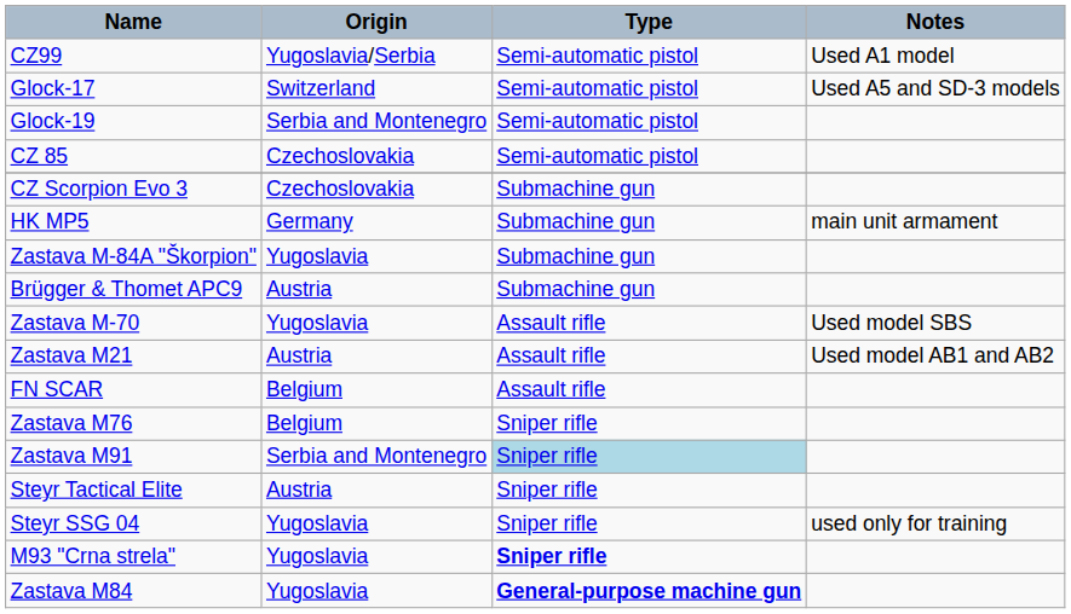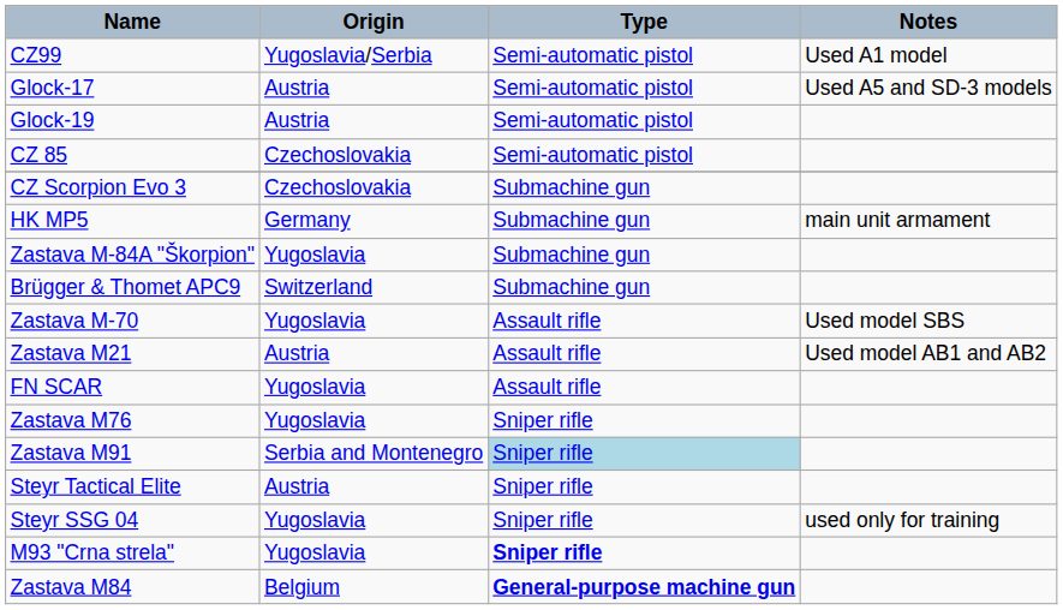 <table class="wikitable">
 <tr>
 <th style="text-align:center; background:#aabccc;">Name</th>
 <th style="text-align: center; background:#aabccc;">Origin</th>
 <th style="text-align:l center; background:#aabccc;">Type</th>
 <th style="text-align:l center; background:#aabccc;">Notes</th>
 </tr>
 <tr>
 <td><a href='#'>CZ99</a></td>
 <td><a href='#'>Yugoslavia</a>/<a href='#'>Serbia</a></td>
 <td><a href='#'>Semi-automatic pistol</a></td>
 <td>Used A1 model</td>
 </tr>
 <tr>
 <td><a href='#'>Glock-17</a></td>
-<td><a href='#'>Switzerland</a></td>
+<td><a href='#'>Austria</a></td>
 <td><a href='#'>Semi-automatic pistol</a></td>
 <td>Used A5 and SD-3 models </td>
 </tr>
 <tr>
 <td><a href='#'>Glock-19</a></td>
-<td><a href='#'>Serbia and Montenegro</a></td>
+<td><a href='#'>Austria</a></td>
 <td><a href='#'>Semi-automatic pistol</a></td>
 <td></td>
 </tr>
 <tr>
 <td><a href='#'>CZ 85</a></td>
 <td><a href='#'>Czechoslovakia</a></td>
 <td><a href='#'>Semi-automatic pistol</a></td>
 <td></td>
 </tr>
 <tr>
 </tr>
 <tr>
 <td><a href='#'>CZ Scorpion Evo 3</a></td>
 <td><a href='#'>Czechoslovakia</a></td>
 <td><a href='#'>Submachine gun</a></td>
 <td></td>
 </tr>
 <tr>
 <td><a href='#'>HK MP5</a></td>
 <td><a href='#'>Germany</a></td>
 <td><a href='#'>Submachine gun</a></td>
 <td>main unit armament </td>
 </tr>
 <tr>
 <td><a href='#'>Zastava M-84A "Škorpion"</a></td>
 <td><a href='#'>Yugoslavia</a></td>
 <td><a href='#'>Submachine gun</a></td>
 <td></td>
 </tr>
 <tr>
 <td><a href='#'>Brügger & Thomet APC9</a></td>
-<td><a href='#'>Austria</a></td>
+<td><a href='#'>Switzerland</a></td>
 <td><a href='#'>Submachine gun</a></td>
 <td></td>
 </tr>
 <tr>
 <td><a href='#'>Zastava M-70</a></td>
 <td><a href='#'>Yugoslavia</a></td>
 <td><a href='#'>Assault rifle</a></td>
 <td>Used model SBS </td>
 </tr>
 <tr>
 <td><a href='#'>Zastava M21</a></td>
 <td><a href='#'>Austria</a></td>
 <td><a href='#'>Assault rifle</a></td>
 <td>Used model AB1 and AB2 </td>
 </tr>
 <tr>
 <td><a href='#'>FN SCAR</a></td>
-<td><a href='#'>Belgium</a></td>
+<td><a href='#'>Yugoslavia</a></td>
 <td><a href='#'>Assault rifle</a></td>
 <td></td>
 </tr>
 <tr>
 <td><a href='#'>Zastava M76</a></td>
-<td><a href='#'>Belgium</a></td>
+<td><a href='#'>Yugoslavia</a></td>
 <td><a href='#'>Sniper rifle</a></td>
 <td></td>
 </tr>
 <tr>
 <td><a href='#'>Zastava M91</a></td>
 <td><a href='#'>Serbia and Montenegro</a></td>
 <td style="background: lightblue;"><a href='#'>Sniper rifle</a></td>
 <td></td>
 </tr>
 <tr>
 <td><a href='#'>Steyr Tactical Elite</a></td>
 <td><a href='#'>Austria</a></td>
 <td><a href='#'>Sniper rifle</a></td>
 <td></td>
 </tr>
 <tr>
 <td><a href='#'>Steyr SSG 04</a></td>
 <td><a href='#'>Yugoslavia</a></td>
 <td><a href='#'>Sniper rifle</a></td>
 <td>used only for training </td>
 </tr>
 <tr>
 <td><a href='#'>M93 "Crna strela"</a></td>
 <td><a href='#'>Yugoslavia</a></td>
 <td><strong><a href='#'>Sniper rifle</a></strong></td>
 <td></td>
 </tr>
 <tr>
 <td><a href='#'>Zastava M84</a></td>
-<td><a href='#'>Yugoslavia</a></td>
+<td><a href='#'>Belgium</a></td>
 <td><strong><a href='#'>General-purpose machine gun</a></strong></td>
 <td></td>
 </tr>
 </table>
